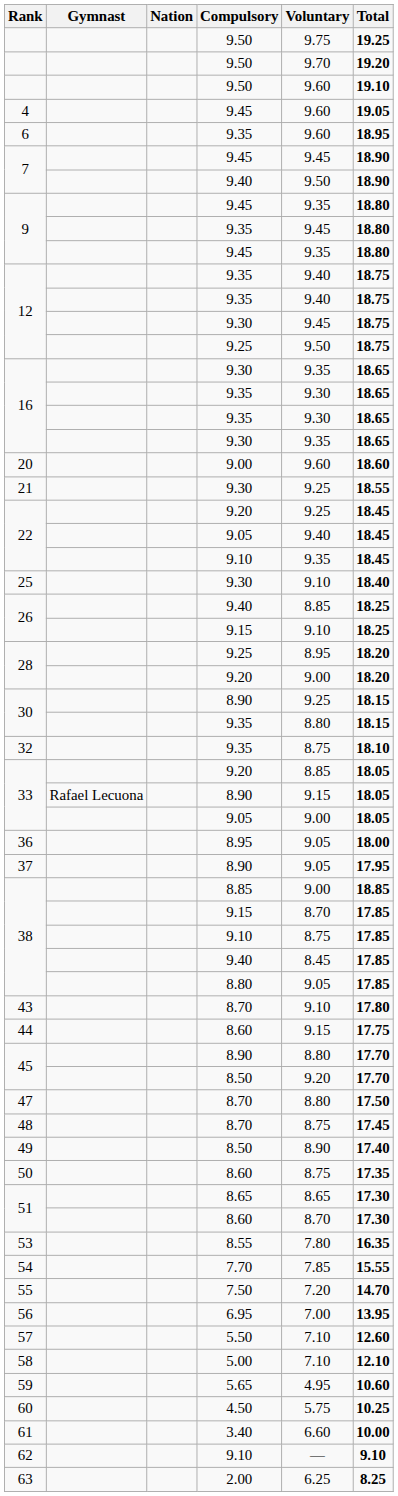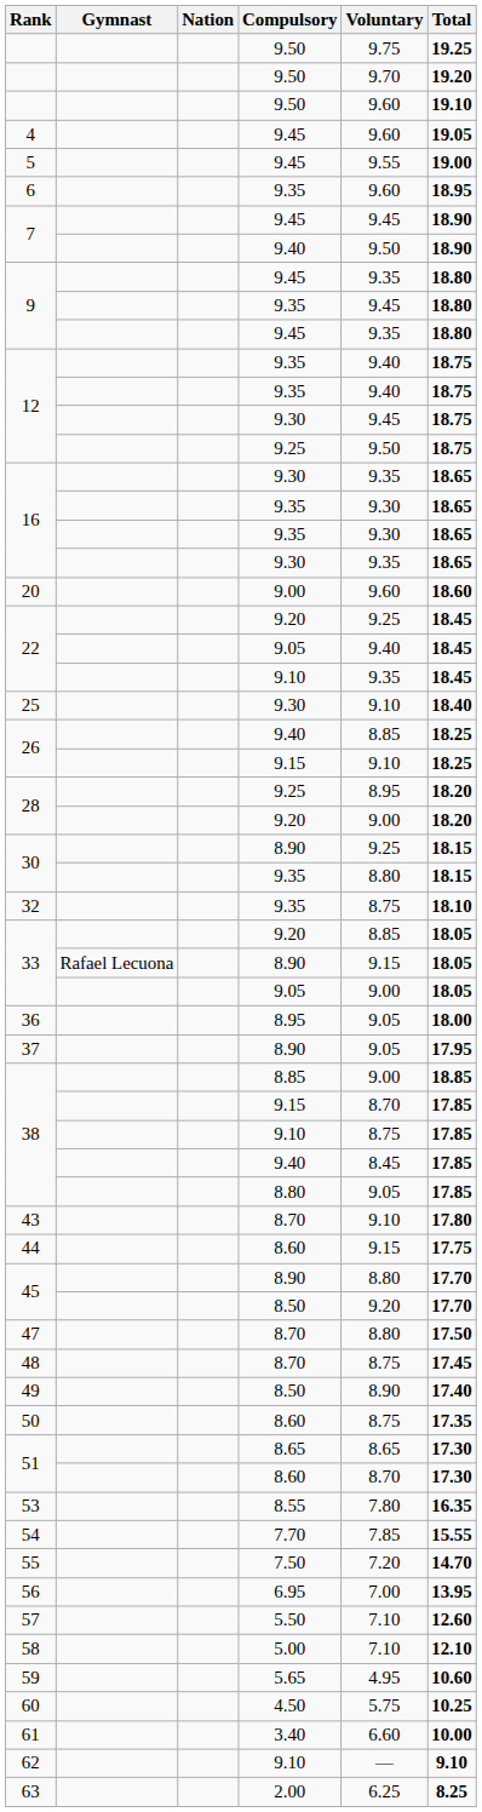 <table class="wikitable sortable" style="text-align:center">
 <tr>
 <th>Rank</th>
 <th>Gymnast</th>
 <th>Nation</th>
 <th>Compulsory</th>
 <th>Voluntary</th>
 <th>Total</th>
 </tr>
 <tr>
 <td></td>
 <td align=left></td>
 <td align=left></td>
 <td>9.50</td>
 <td>9.75</td>
 <td><strong>19.25</strong></td>
 </tr>
 <tr>
 <td></td>
 <td align=left></td>
 <td align=left></td>
 <td>9.50</td>
 <td>9.70</td>
 <td><strong>19.20</strong></td>
 </tr>
 <tr>
 <td></td>
 <td align=left></td>
 <td align=left></td>
 <td>9.50</td>
 <td>9.60</td>
 <td><strong>19.10</strong></td>
 </tr>
 <tr>
 <td>4</td>
 <td align=left></td>
 <td align=left></td>
 <td>9.45</td>
 <td>9.60</td>
 <td><strong>19.05</strong></td>
+</tr>
+<tr>
+<td>5</td>
+<td align=left></td>
+<td align=left></td>
+<td>9.45</td>
+<td>9.55</td>
+<td><strong>19.00</strong></td>
 </tr>
 <tr>
 <td>6</td>
 <td align=left></td>
 <td align=left></td>
 <td>9.35</td>
 <td>9.60</td>
 <td><strong>18.95</strong></td>
 </tr>
 <tr>
 <td rowspan=2>7</td>
 <td align=left></td>
 <td align=left></td>
 <td>9.45</td>
 <td>9.45</td>
 <td><strong>18.90</strong></td>
 </tr>
 <tr>
 <td align=left></td>
 <td align=left></td>
 <td>9.40</td>
 <td>9.50</td>
 <td><strong>18.90</strong></td>
 </tr>
 <tr>
 <td rowspan=3>9</td>
 <td align=left></td>
 <td align=left></td>
 <td>9.45</td>
 <td>9.35</td>
 <td><strong>18.80</strong></td>
 </tr>
 <tr>
 <td align=left></td>
 <td align=left></td>
 <td>9.35</td>
 <td>9.45</td>
 <td><strong>18.80</strong></td>
 </tr>
 <tr>
 <td align=left></td>
 <td align=left></td>
 <td>9.45</td>
 <td>9.35</td>
 <td><strong>18.80</strong></td>
 </tr>
 <tr>
 <td rowspan=4>12</td>
 <td align=left></td>
 <td align=left></td>
 <td>9.35</td>
 <td>9.40</td>
 <td><strong>18.75</strong></td>
 </tr>
 <tr>
 <td align=left></td>
 <td align=left></td>
 <td>9.35</td>
 <td>9.40</td>
 <td><strong>18.75</strong></td>
 </tr>
 <tr>
 <td align=left></td>
 <td align=left></td>
 <td>9.30</td>
 <td>9.45</td>
 <td><strong>18.75</strong></td>
 </tr>
 <tr>
 <td align=left></td>
 <td align=left></td>
 <td>9.25</td>
 <td>9.50</td>
 <td><strong>18.75</strong></td>
 </tr>
 <tr>
 <td rowspan=4>16</td>
 <td align=left></td>
 <td align=left></td>
 <td>9.30</td>
 <td>9.35</td>
 <td><strong>18.65</strong></td>
 </tr>
 <tr>
 <td align=left></td>
 <td align=left></td>
 <td>9.35</td>
 <td>9.30</td>
 <td><strong>18.65</strong></td>
 </tr>
 <tr>
 <td align=left></td>
 <td align=left></td>
 <td>9.35</td>
 <td>9.30</td>
 <td><strong>18.65</strong></td>
 </tr>
 <tr>
 <td align=left></td>
 <td align=left></td>
 <td>9.30</td>
 <td>9.35</td>
 <td><strong>18.65</strong></td>
 </tr>
 <tr>
 <td>20</td>
 <td align=left></td>
 <td align=left></td>
 <td>9.00</td>
 <td>9.60</td>
 <td><strong>18.60</strong></td>
-</tr>
-<tr>
-<td>21</td>
-<td align=left></td>
-<td align=left></td>
-<td>9.30</td>
-<td>9.25</td>
-<td><strong>18.55</strong></td>
 </tr>
 <tr>
 <td rowspan=3>22</td>
 <td align=left></td>
 <td align=left></td>
 <td>9.20</td>
 <td>9.25</td>
 <td><strong>18.45</strong></td>
 </tr>
 <tr>
 <td align=left></td>
 <td align=left></td>
 <td>9.05</td>
 <td>9.40</td>
 <td><strong>18.45</strong></td>
 </tr>
 <tr>
 <td align=left></td>
 <td align=left></td>
 <td>9.10</td>
 <td>9.35</td>
 <td><strong>18.45</strong></td>
 </tr>
 <tr>
 <td>25</td>
 <td align=left></td>
 <td align=left></td>
 <td>9.30</td>
 <td>9.10</td>
 <td><strong>18.40</strong></td>
 </tr>
 <tr>
 <td rowspan=2>26</td>
 <td align=left></td>
 <td align=left></td>
 <td>9.40</td>
 <td>8.85</td>
 <td><strong>18.25</strong></td>
 </tr>
 <tr>
 <td align=left></td>
 <td align=left></td>
 <td>9.15</td>
 <td>9.10</td>
 <td><strong>18.25</strong></td>
 </tr>
 <tr>
 <td rowspan=2>28</td>
 <td align=left></td>
 <td align=left></td>
 <td>9.25</td>
 <td>8.95</td>
 <td><strong>18.20</strong></td>
 </tr>
 <tr>
 <td align=left></td>
 <td align=left></td>
 <td>9.20</td>
 <td>9.00</td>
 <td><strong>18.20</strong></td>
 </tr>
 <tr>
 <td rowspan=2>30</td>
 <td align=left></td>
 <td align=left></td>
 <td>8.90</td>
 <td>9.25</td>
 <td><strong>18.15</strong></td>
 </tr>
 <tr>
 <td align=left></td>
 <td align=left></td>
 <td>9.35</td>
 <td>8.80</td>
 <td><strong>18.15</strong></td>
 </tr>
 <tr>
 <td>32</td>
 <td align=left></td>
 <td align=left></td>
 <td>9.35</td>
 <td>8.75</td>
 <td><strong>18.10</strong></td>
 </tr>
 <tr>
 <td rowspan=3>33</td>
 <td align=left></td>
 <td align=left></td>
 <td>9.20</td>
 <td>8.85</td>
 <td><strong>18.05</strong></td>
 </tr>
 <tr>
 <td align=left>Rafael Lecuona</td>
 <td align=left></td>
 <td>8.90</td>
 <td>9.15</td>
 <td><strong>18.05</strong></td>
 </tr>
 <tr>
 <td align=left></td>
 <td align=left></td>
 <td>9.05</td>
 <td>9.00</td>
 <td><strong>18.05</strong></td>
 </tr>
 <tr>
 <td>36</td>
 <td align=left></td>
 <td align=left></td>
 <td>8.95</td>
 <td>9.05</td>
 <td><strong>18.00</strong></td>
 </tr>
 <tr>
 <td>37</td>
 <td align=left></td>
 <td align=left></td>
 <td>8.90</td>
 <td>9.05</td>
 <td><strong>17.95</strong></td>
 </tr>
 <tr>
 <td rowspan=5>38</td>
 <td align=left></td>
 <td align=left></td>
 <td>8.85</td>
 <td>9.00</td>
 <td><strong>18.85</strong></td>
 </tr>
 <tr>
 <td align=left></td>
 <td align=left></td>
 <td>9.15</td>
 <td>8.70</td>
 <td><strong>17.85</strong></td>
 </tr>
 <tr>
 <td align=left></td>
 <td align=left></td>
 <td>9.10</td>
 <td>8.75</td>
 <td><strong>17.85</strong></td>
 </tr>
 <tr>
 <td align=left></td>
 <td align=left></td>
 <td>9.40</td>
 <td>8.45</td>
 <td><strong>17.85</strong></td>
 </tr>
 <tr>
 <td align=left></td>
 <td align=left></td>
 <td>8.80</td>
 <td>9.05</td>
 <td><strong>17.85</strong></td>
 </tr>
 <tr>
 <td>43</td>
 <td align=left></td>
 <td align=left></td>
 <td>8.70</td>
 <td>9.10</td>
 <td><strong>17.80</strong></td>
 </tr>
 <tr>
 <td>44</td>
 <td align=left></td>
 <td align=left></td>
 <td>8.60</td>
 <td>9.15</td>
 <td><strong>17.75</strong></td>
 </tr>
 <tr>
 <td rowspan=2>45</td>
 <td align=left></td>
 <td align=left></td>
 <td>8.90</td>
 <td>8.80</td>
 <td><strong>17.70</strong></td>
 </tr>
 <tr>
 <td align=left></td>
 <td align=left></td>
 <td>8.50</td>
 <td>9.20</td>
 <td><strong>17.70</strong></td>
 </tr>
 <tr>
 <td>47</td>
 <td align=left></td>
 <td align=left></td>
 <td>8.70</td>
 <td>8.80</td>
 <td><strong>17.50</strong></td>
 </tr>
 <tr>
 <td>48</td>
 <td align=left></td>
 <td align=left></td>
 <td>8.70</td>
 <td>8.75</td>
 <td><strong>17.45</strong></td>
 </tr>
 <tr>
 <td>49</td>
 <td align=left></td>
 <td align=left></td>
 <td>8.50</td>
 <td>8.90</td>
 <td><strong>17.40</strong></td>
 </tr>
 <tr>
 <td>50</td>
 <td align=left></td>
 <td align=left></td>
 <td>8.60</td>
 <td>8.75</td>
 <td><strong>17.35</strong></td>
 </tr>
 <tr>
 <td rowspan=2>51</td>
 <td align=left></td>
 <td align=left></td>
 <td>8.65</td>
 <td>8.65</td>
 <td><strong>17.30</strong></td>
 </tr>
 <tr>
 <td align=left></td>
 <td align=left></td>
 <td>8.60</td>
 <td>8.70</td>
 <td><strong>17.30</strong></td>
 </tr>
 <tr>
 <td>53</td>
 <td align=left></td>
 <td align=left></td>
 <td>8.55</td>
 <td>7.80</td>
 <td><strong>16.35</strong></td>
 </tr>
 <tr>
 <td>54</td>
 <td align=left></td>
 <td align=left></td>
 <td>7.70</td>
 <td>7.85</td>
 <td><strong>15.55</strong></td>
 </tr>
 <tr>
 <td>55</td>
 <td align=left></td>
 <td align=left></td>
 <td>7.50</td>
 <td>7.20</td>
 <td><strong>14.70</strong></td>
 </tr>
 <tr>
 <td>56</td>
 <td align=left></td>
 <td align=left></td>
 <td>6.95</td>
 <td>7.00</td>
 <td><strong>13.95</strong></td>
 </tr>
 <tr>
 <td>57</td>
 <td align=left></td>
 <td align=left></td>
 <td>5.50</td>
 <td>7.10</td>
 <td><strong>12.60</strong></td>
 </tr>
 <tr>
 <td>58</td>
 <td align=left></td>
 <td align=left></td>
 <td>5.00</td>
 <td>7.10</td>
 <td><strong>12.10</strong></td>
 </tr>
 <tr>
 <td>59</td>
 <td align=left></td>
 <td align=left></td>
 <td>5.65</td>
 <td>4.95</td>
 <td><strong>10.60</strong></td>
 </tr>
 <tr>
 <td>60</td>
 <td align=left></td>
 <td align=left></td>
 <td>4.50</td>
 <td>5.75</td>
 <td><strong>10.25</strong></td>
 </tr>
 <tr>
 <td>61</td>
 <td align=left></td>
 <td align=left></td>
 <td>3.40</td>
 <td>6.60</td>
 <td><strong>10.00</strong></td>
 </tr>
 <tr>
 <td>62</td>
 <td align=left></td>
 <td align=left></td>
 <td>9.10</td>
 <td data-sort-value=0.00>—</td>
 <td><strong>9.10</strong></td>
 </tr>
 <tr>
 <td>63</td>
 <td align=left></td>
 <td align=left></td>
 <td>2.00</td>
 <td>6.25</td>
 <td><strong>8.25</strong></td>
 </tr>
 </table>
